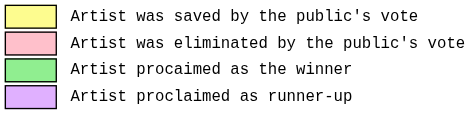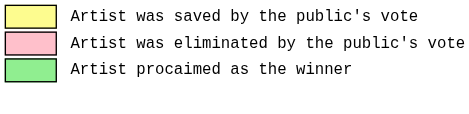 <table class="toccolours" style="font-size: 90%; white-space: nowrap;">
 <tr>
 <td style="background-color:#fdfc8f; border: 1px solid black">     </td>
 <td> Artist was saved by the public's vote</td>
 </tr>
 <tr>
 <td style="background-color:pink; border: 1px solid black">     </td>
 <td> Artist was eliminated by the public's vote</td>
 </tr>
 <tr>
 <td style="background-color:lightgreen; border: 1px solid black">     </td>
 <td> Artist procaimed as the winner</td>
 </tr>
-<tr>
-<td style="background-color:#E0B0FF; border: 1px solid black">     </td>
-<td> Artist proclaimed as runner-up</td>
-</tr>
 </table>
